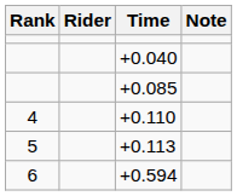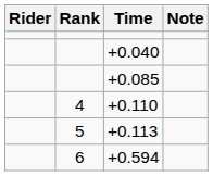 <table class="wikitable" style="font-size:95%" style="text-align:center; width:35em;">
 <tr>
+<th>Rider</th>
 <th>Rank</th>
-<th>Rider</th>
 <th>Time</th>
 <th>Note</th>
 </tr>
 <tr>
+<td align=left></td>
 <td align=center></td>
-<td align=left></td>
 <td></td>
 <td></td>
 </tr>
 <tr>
+<td align=left></td>
 <td align=center></td>
-<td align=left></td>
 <td>+0.040</td>
 <td></td>
 </tr>
 <tr>
+<td align=left></td>
 <td align=center></td>
-<td align=left></td>
 <td>+0.085</td>
 <td></td>
 </tr>
 <tr>
+<td align=left></td>
 <td align=center>4</td>
-<td align=left></td>
 <td>+0.110</td>
 <td></td>
 </tr>
 <tr>
+<td align=left></td>
 <td align=center>5</td>
-<td align=left></td>
 <td>+0.113</td>
 <td></td>
 </tr>
 <tr>
+<td align=left></td>
 <td align=center>6</td>
-<td align=left></td>
 <td>+0.594</td>
 <td></td>
 </tr>
 </table>
